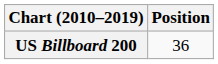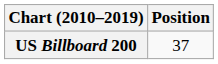 <table class="wikitable plainrowheaders" style="text-align:center">
 <tr>
 <th scope="col">Chart (2010–2019)</th>
 <th scope="col">Position</th>
 </tr>
 <tr>
 <th scope="row">US <em>Billboard</em> 200</th>
-<td>36</td>
+<td>37</td>
 </tr>
 </table>
